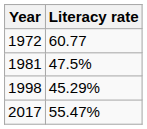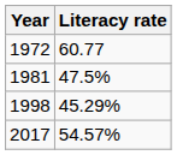 <table class="sortable wikitable" style="font-size:90%">
 <tr>
 <th>Year</th>
 <th>Literacy rate</th>
 </tr>
 <tr>
 <td>1972</td>
 <td>60.77</td>
 </tr>
 <tr>
 <td>1981</td>
 <td>47.5%</td>
 </tr>
 <tr>
 <td>1998</td>
 <td>45.29%</td>
 </tr>
 <tr>
 <td>2017</td>
-<td>55.47%</td>
+<td>54.57%</td>
 </tr>
 </table>
